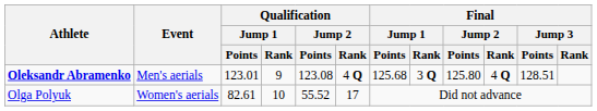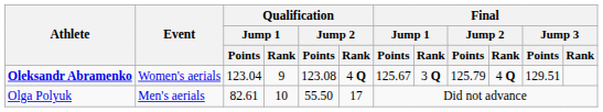 <table class="wikitable" style="font-size:90%">
 <tr>
 <th rowspan="3">Athlete</th>
 <th rowspan="3">Event</th>
 <th colspan=4>Qualification</th>
 <th colspan=6>Final</th>
 </tr>
 <tr style="font-size:95%">
 <th colspan=2>Jump 1</th>
 <th colspan=2>Jump 2</th>
 <th colspan=2>Jump 1</th>
 <th colspan=2>Jump 2</th>
 <th colspan=2>Jump 3</th>
 </tr>
 <tr style="font-size:95%">
 <th>Points</th>
 <th>Rank</th>
 <th>Points</th>
 <th>Rank</th>
 <th>Points</th>
 <th>Rank</th>
 <th>Points</th>
 <th>Rank</th>
 <th>Points</th>
 <th>Rank</th>
 </tr>
 <tr align=center>
 <td align=left><strong><a href='#'>Oleksandr Abramenko</a></strong></td>
-<td align="left"><a href='#'>Men's aerials</a></td>
-<td>123.01</td>
+<td align=left><a href='#'>Women's aerials</a></td>
+<td>123.04</td>
 <td>9</td>
 <td>123.08</td>
 <td>4 <strong>Q</strong></td>
-<td>125.68</td>
+<td>125.67</td>
 <td>3 <strong>Q</strong></td>
-<td>125.80</td>
+<td>125.79</td>
 <td>4 <strong>Q</strong></td>
-<td>128.51</td>
+<td>129.51</td>
 <td></td>
 </tr>
 <tr align=center>
 <td align=left><a href='#'>Olga Polyuk</a></td>
-<td align=left><a href='#'>Women's aerials</a></td>
+<td align="left"><a href='#'>Men's aerials</a></td>
 <td>82.61</td>
 <td>10</td>
-<td>55.52</td>
+<td>55.50</td>
 <td>17</td>
 <td colspan=6>Did not advance</td>
 </tr>
 </table>
